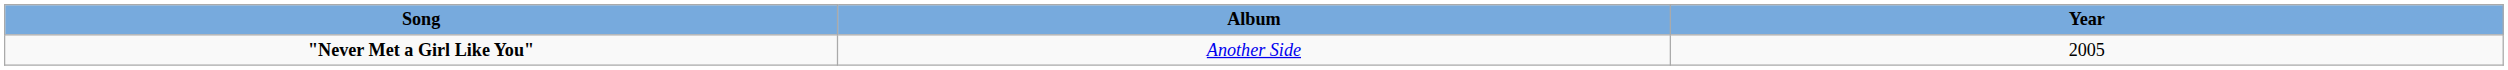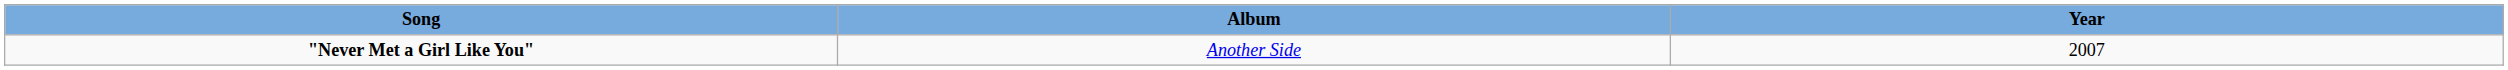 <table class="wikitable" style="margin:0.5em auto; clear:both; font-size:.9em; text-align:center; width:100%">
 <tr>
 <th width="500" style="background: #7ad;">Song</th>
 <th width="500" style="background: #7ad;">Album</th>
 <th width="500" style="background: #7ad;">Year</th>
 </tr>
 <tr>
 <td><strong>"Never Met a Girl Like You"</strong></td>
 <td><em><a href='#'>Another Side</a></em></td>
-<td>2005</td>
+<td>2007</td>
 </tr>
 </table>
